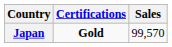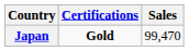 <table class="wikitable sortable plainrowheaders">
 <tr>
 <th>Country</th>
 <th><a href='#'>Certifications</a></th>
 <th>Sales</th>
 </tr>
 <tr>
 <th scope="row"><a href='#'>Japan</a></th>
 <td align="center"><strong>Gold</strong></td>
-<td align="center">99,570</td>
+<td align="center">99,470</td>
 </tr>
 </table>
